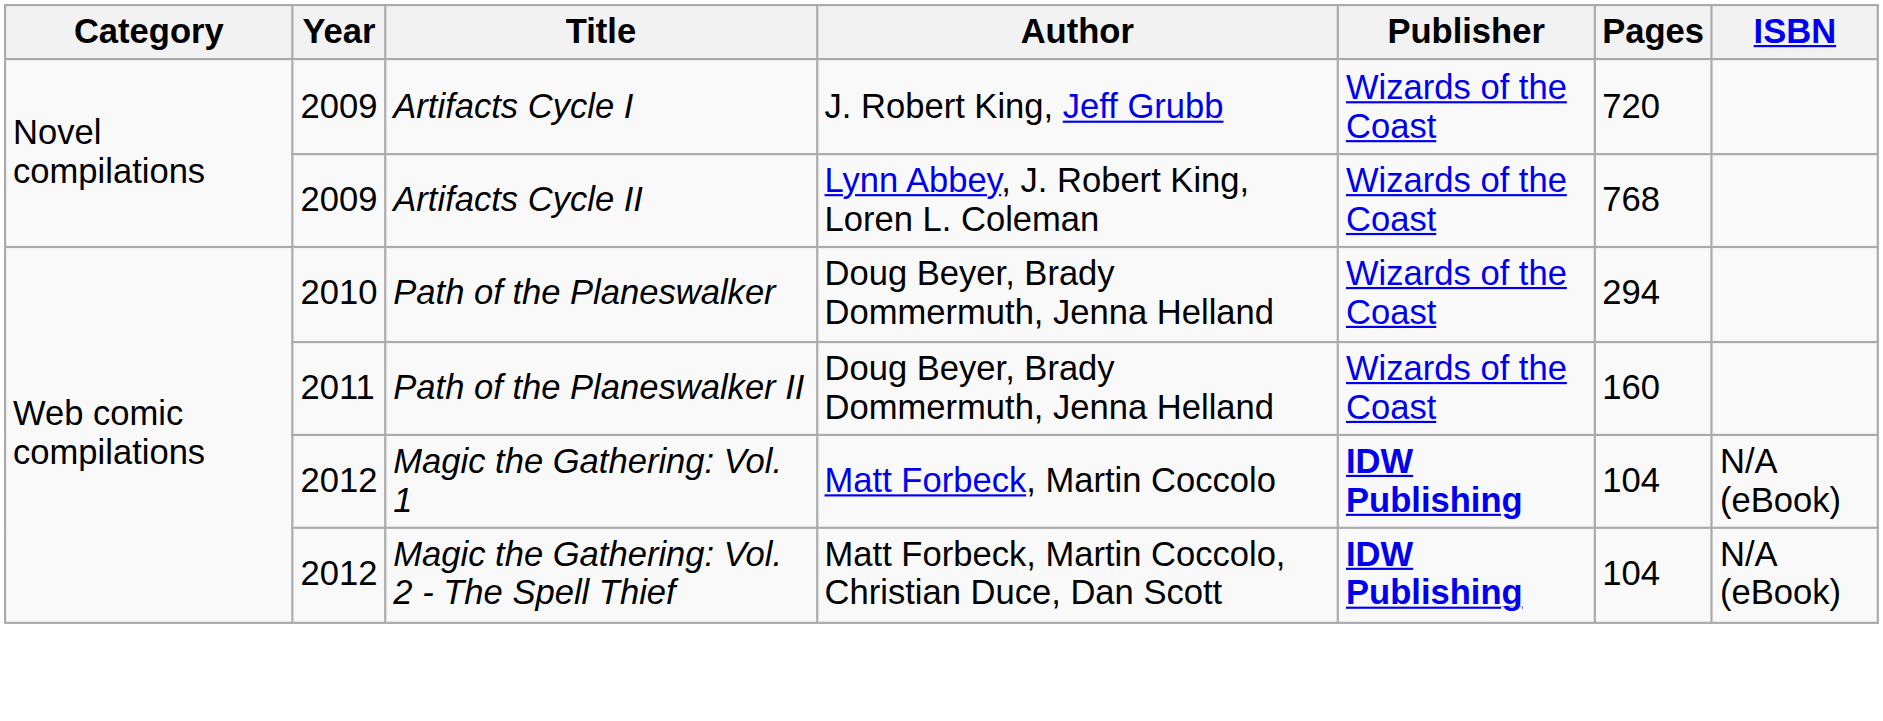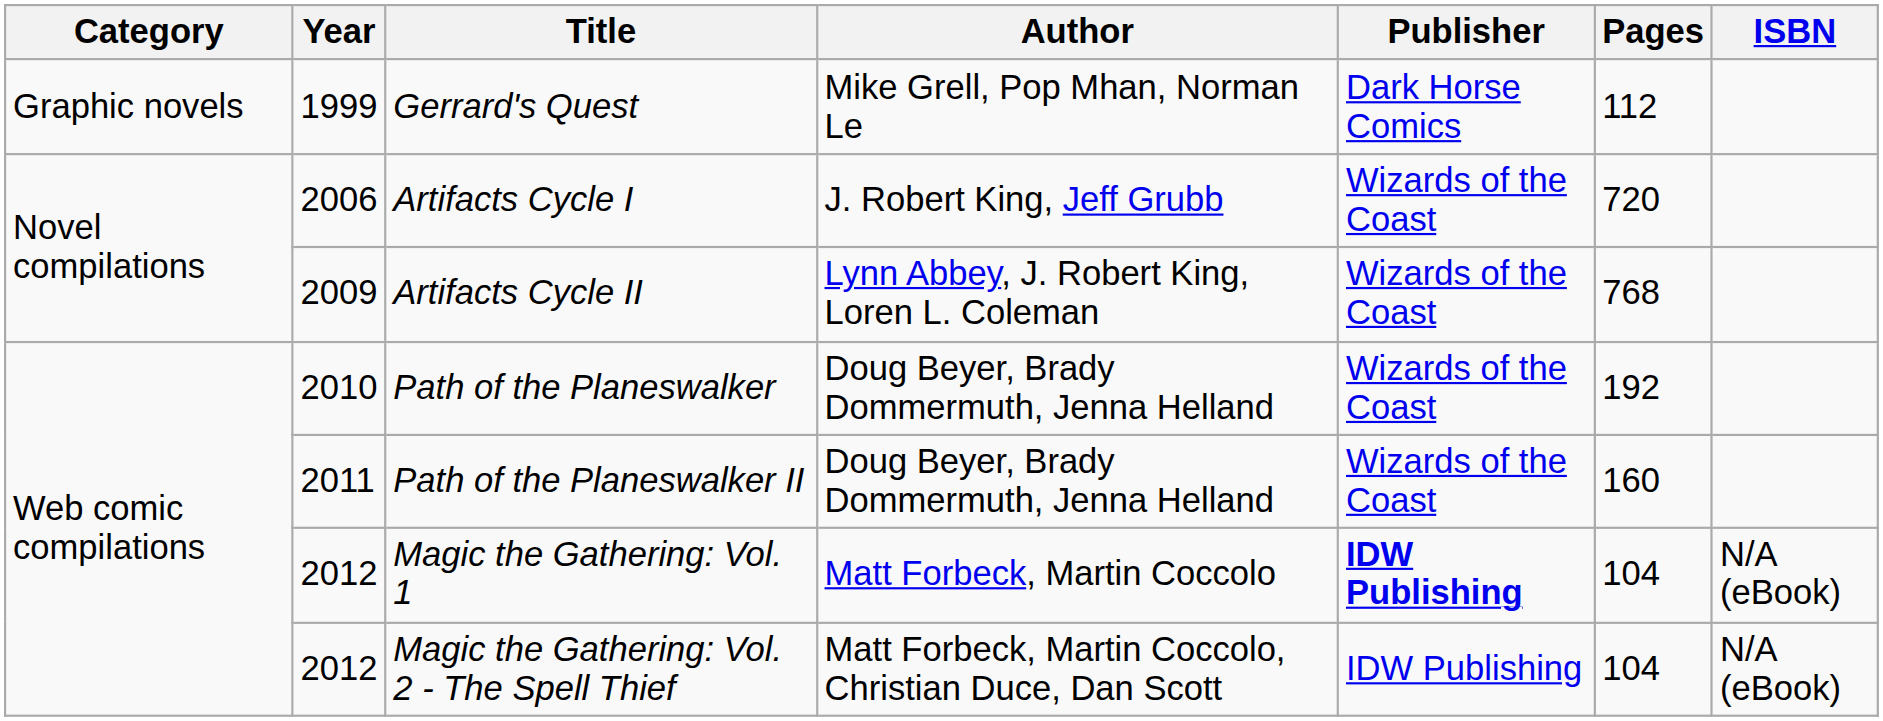 <table class="wikitable">
 <tr>
 <th>Category</th>
 <th>Year</th>
 <th>Title</th>
 <th>Author</th>
 <th>Publisher</th>
 <th>Pages</th>
 <th><a href='#'>ISBN</a></th>
 </tr>
 <tr>
+<td>Graphic novels</td>
+<td>1999</td>
+<td><em>Gerrard's Quest</em></td>
+<td>Mike Grell, Pop Mhan, Norman Le</td>
+<td><a href='#'>Dark Horse Comics</a></td>
+<td>112</td>
+<td></td>
+</tr>
+<tr>
 <td rowspan="2">Novel compilations</td>
-<td>2009</td>
+<td>2006</td>
 <td><em>Artifacts Cycle I</em></td>
 <td>J. Robert King, <a href='#'>Jeff Grubb</a></td>
 <td><a href='#'>Wizards of the Coast</a></td>
 <td>720</td>
 <td></td>
 </tr>
 <tr>
 <td>2009</td>
 <td><em>Artifacts Cycle II</em></td>
 <td><a href='#'>Lynn Abbey</a>, J. Robert King, Loren L. Coleman</td>
 <td><a href='#'>Wizards of the Coast</a></td>
 <td>768</td>
 <td></td>
 </tr>
 <tr>
 <td rowspan="4">Web comic compilations</td>
 <td>2010</td>
 <td><em>Path of the Planeswalker</em></td>
 <td>Doug Beyer, Brady Dommermuth, Jenna Helland</td>
 <td><a href='#'>Wizards of the Coast</a></td>
-<td>294</td>
+<td>192</td>
 <td></td>
 </tr>
 <tr>
 <td>2011</td>
 <td><em>Path of the Planeswalker II</em></td>
 <td>Doug Beyer, Brady Dommermuth, Jenna Helland</td>
 <td><a href='#'>Wizards of the Coast</a></td>
 <td>160</td>
 <td></td>
 </tr>
 <tr>
 <td>2012</td>
 <td><em>Magic the Gathering: Vol. 1</em></td>
 <td><a href='#'>Matt Forbeck</a>, Martin Coccolo</td>
 <td><strong><a href='#'>IDW Publishing</a></strong></td>
 <td>104</td>
 <td>N/A (eBook)</td>
 </tr>
 <tr>
 <td>2012</td>
 <td><em>Magic the Gathering: Vol. 2 - The Spell Thief</em></td>
 <td>Matt Forbeck, Martin Coccolo, Christian Duce, Dan Scott</td>
-<td><strong><a href='#'>IDW Publishing</a></strong></td>
+<td><a href='#'>IDW Publishing</a></td>
 <td>104</td>
 <td>N/A (eBook)</td>
 </tr>
 </table>
